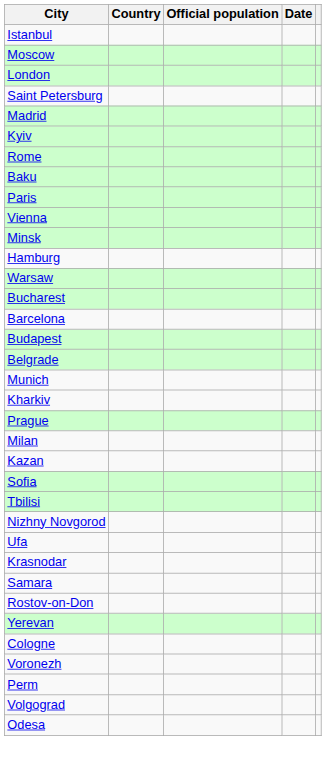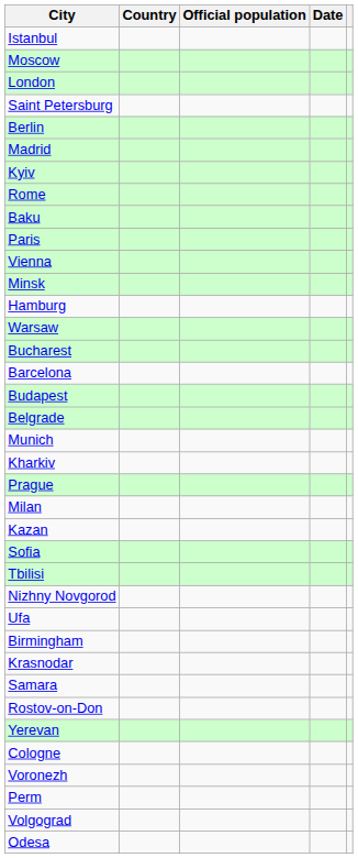 <table class="sortable wikitable sticky-header static-row-numbers col1left col2left" >
 <tr>
 <th>City</th>
 <th>Country</th>
 <th>Official population</th>
 <th>Date</th>
 <th class="unsortable"></th>
 </tr>
 <tr>
 <td><a href='#'>Istanbul</a></td>
 <td></td>
 <td></td>
 <td></td>
 <td></td>
 </tr>
 <tr bgcolor="#CCFFCC">
 <td><a href='#'>Moscow</a></td>
 <td></td>
 <td></td>
 <td></td>
 <td></td>
 </tr>
 <tr bgcolor="#CCFFCC">
 <td><a href='#'>London</a></td>
 <td></td>
 <td></td>
 <td></td>
 <td></td>
 </tr>
 <tr>
 <td><a href='#'>Saint Petersburg</a></td>
+<td></td>
+<td></td>
+<td></td>
+<td></td>
+</tr>
+<tr bgcolor="#CCFFCC">
+<td><a href='#'>Berlin</a></td>
 <td></td>
 <td></td>
 <td></td>
 <td></td>
 </tr>
 <tr bgcolor="#CCFFCC">
 <td><a href='#'>Madrid</a></td>
 <td></td>
 <td></td>
 <td></td>
 <td></td>
 </tr>
 <tr bgcolor="#CCFFCC">
 <td><a href='#'>Kyiv</a></td>
 <td></td>
 <td></td>
 <td></td>
 <td></td>
 </tr>
 <tr bgcolor="#CCFFCC">
 <td><a href='#'>Rome</a></td>
 <td></td>
 <td></td>
 <td></td>
 <td></td>
 </tr>
 <tr bgcolor="#CCFFCC" class="static-row-numbers-norank">
 <td><a href='#'>Baku</a></td>
 <td></td>
 <td></td>
 <td></td>
 <td></td>
 </tr>
 <tr bgcolor="#CCFFCC">
 <td><a href='#'>Paris</a></td>
 <td></td>
 <td></td>
 <td></td>
 <td></td>
 </tr>
 <tr bgcolor="#CCFFCC">
 <td><a href='#'>Vienna</a></td>
 <td></td>
 <td></td>
 <td></td>
 <td></td>
 </tr>
 <tr bgcolor="#CCFFCC">
 <td><a href='#'>Minsk</a></td>
 <td></td>
 <td></td>
 <td></td>
 <td></td>
 </tr>
 <tr>
 <td><a href='#'>Hamburg</a></td>
 <td></td>
 <td></td>
 <td></td>
 <td></td>
 </tr>
 <tr bgcolor="#CCFFCC">
 <td><a href='#'>Warsaw</a></td>
 <td></td>
 <td></td>
 <td></td>
 <td></td>
 </tr>
 <tr bgcolor="#CCFFCC">
 <td><a href='#'>Bucharest</a></td>
 <td></td>
 <td></td>
 <td></td>
 <td></td>
 </tr>
 <tr>
 <td><a href='#'>Barcelona</a></td>
 <td></td>
 <td></td>
 <td></td>
 <td></td>
 </tr>
 <tr bgcolor="#CCFFCC">
 <td><a href='#'>Budapest</a></td>
 <td></td>
 <td></td>
 <td></td>
 <td></td>
 </tr>
 <tr bgcolor="#CCFFCC">
 <td><a href='#'>Belgrade</a></td>
 <td></td>
 <td></td>
 <td></td>
 <td></td>
 </tr>
 <tr>
 <td><a href='#'>Munich</a></td>
 <td></td>
 <td></td>
 <td></td>
 <td></td>
 </tr>
 <tr>
 <td><a href='#'>Kharkiv</a></td>
 <td></td>
 <td></td>
 <td></td>
 <td></td>
 </tr>
 <tr bgcolor="#CCFFCC">
 <td><a href='#'>Prague</a></td>
 <td></td>
 <td></td>
 <td></td>
 <td></td>
 </tr>
 <tr>
 <td><a href='#'>Milan</a></td>
 <td></td>
 <td></td>
 <td></td>
 <td></td>
 </tr>
 <tr>
 <td><a href='#'>Kazan</a></td>
 <td></td>
 <td></td>
 <td></td>
 <td></td>
 </tr>
 <tr bgcolor="#CCFFCC">
 <td><a href='#'>Sofia</a></td>
 <td></td>
 <td></td>
 <td></td>
 <td></td>
 </tr>
 <tr bgcolor="#CCFFCC" class="static-row-numbers-norank">
 <td><a href='#'>Tbilisi</a></td>
 <td></td>
 <td></td>
 <td></td>
 <td></td>
 </tr>
 <tr>
 <td><a href='#'>Nizhny Novgorod</a></td>
 <td></td>
 <td></td>
 <td></td>
 <td></td>
 </tr>
 <tr>
 <td><a href='#'>Ufa</a></td>
 <td></td>
 <td></td>
 <td></td>
 <td></td>
 </tr>
 <tr>
+<td><a href='#'>Birmingham</a></td>
+<td></td>
+<td></td>
+<td></td>
+<td></td>
+</tr>
+<tr>
 <td><a href='#'>Krasnodar</a></td>
 <td></td>
 <td></td>
 <td></td>
 <td></td>
 </tr>
 <tr>
 <td><a href='#'>Samara</a></td>
 <td></td>
 <td></td>
 <td></td>
 <td></td>
 </tr>
 <tr>
 <td><a href='#'>Rostov-on-Don</a></td>
 <td></td>
 <td></td>
 <td></td>
 <td></td>
 </tr>
 <tr bgcolor="#CCFFCC" class="static-row-numbers-norank">
 <td><a href='#'>Yerevan</a></td>
 <td></td>
 <td></td>
 <td></td>
 <td></td>
 </tr>
 <tr>
 <td><a href='#'>Cologne</a></td>
 <td></td>
 <td></td>
 <td></td>
 <td></td>
 </tr>
 <tr>
 <td><a href='#'>Voronezh</a></td>
 <td></td>
 <td></td>
 <td></td>
 <td></td>
 </tr>
 <tr>
 <td><a href='#'>Perm</a></td>
 <td></td>
 <td></td>
 <td></td>
 <td></td>
 </tr>
 <tr>
 <td><a href='#'>Volgograd</a></td>
 <td></td>
 <td></td>
 <td></td>
 <td></td>
 </tr>
 <tr>
 <td><a href='#'>Odesa</a></td>
 <td></td>
 <td></td>
 <td></td>
 <td></td>
 </tr>
 </table>
